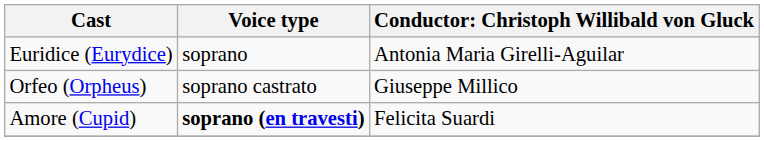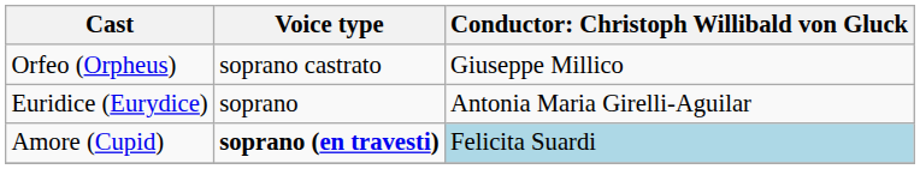 <table class="wikitable">
 <tr>
 <th>Cast</th>
 <th>Voice type</th>
 <th>Conductor: Christoph Willibald von Gluck<br></th>
 </tr>
 <tr>
+<td>Orfeo (<a href='#'>Orpheus</a>)</td>
+<td>soprano castrato</td>
+<td>Giuseppe Millico</td>
+</tr>
+<tr>
 <td>Euridice (<a href='#'>Eurydice</a>)</td>
 <td>soprano</td>
 <td>Antonia Maria Girelli-Aguilar</td>
 </tr>
 <tr>
-<td>Orfeo (<a href='#'>Orpheus</a>)</td>
-<td>soprano castrato</td>
-<td>Giuseppe Millico</td>
-</tr>
-<tr>
 <td>Amore (<a href='#'>Cupid</a>)</td>
 <td><strong>soprano (<a href='#'>en travesti</a>)</strong></td>
-<td>Felicita Suardi</td>
+<td style="background: lightblue;">Felicita Suardi</td>
 </tr>
 <tr>
 </tr>
 </table>
